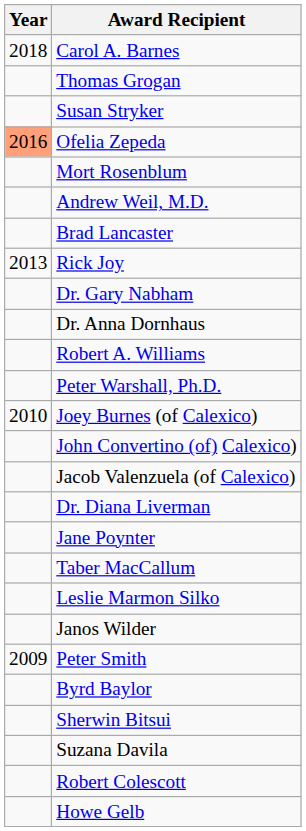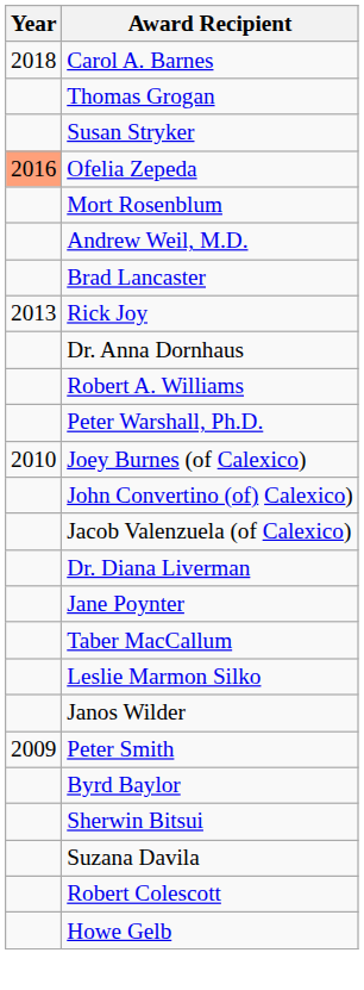 <table class="wikitable">
 <tr>
 <th>Year</th>
 <th>Award Recipient</th>
 </tr>
 <tr>
 <td>2018</td>
 <td><a href='#'>Carol A. Barnes</a></td>
 </tr>
 <tr>
 <td></td>
 <td><a href='#'>Thomas Grogan</a></td>
 </tr>
 <tr>
 <td></td>
 <td><a href='#'>Susan Stryker</a></td>
 </tr>
 <tr>
 <td style="background: lightsalmon;">2016</td>
 <td><a href='#'>Ofelia Zepeda</a></td>
 </tr>
 <tr>
 <td></td>
 <td><a href='#'>Mort Rosenblum</a></td>
 </tr>
 <tr>
 <td></td>
 <td><a href='#'>Andrew Weil, M.D.</a></td>
 </tr>
 <tr>
 <td></td>
 <td><a href='#'>Brad Lancaster</a></td>
 </tr>
 <tr>
 <td>2013</td>
 <td><a href='#'>Rick Joy</a></td>
-</tr>
-<tr>
-<td></td>
-<td><a href='#'>Dr. Gary Nabham</a></td>
 </tr>
 <tr>
 <td></td>
 <td>Dr. Anna Dornhaus</td>
 </tr>
 <tr>
 <td></td>
 <td><a href='#'>Robert A. Williams</a></td>
 </tr>
 <tr>
 <td></td>
 <td><a href='#'>Peter Warshall, Ph.D.</a></td>
 </tr>
 <tr>
 <td>2010</td>
 <td><a href='#'>Joey Burnes</a> (of <a href='#'>Calexico</a>)</td>
 </tr>
 <tr>
 <td></td>
 <td><a href='#'>John Convertino (of)</a> <a href='#'>Calexico</a>)</td>
 </tr>
 <tr>
 <td></td>
 <td>Jacob Valenzuela (of <a href='#'>Calexico</a>)</td>
 </tr>
 <tr>
 <td></td>
 <td><a href='#'>Dr. Diana Liverman</a></td>
 </tr>
 <tr>
 <td></td>
 <td><a href='#'>Jane Poynter</a></td>
 </tr>
 <tr>
 <td></td>
 <td><a href='#'>Taber MacCallum</a></td>
 </tr>
 <tr>
 <td></td>
 <td><a href='#'>Leslie Marmon Silko</a></td>
 </tr>
 <tr>
 <td></td>
 <td>Janos Wilder</td>
 </tr>
 <tr>
 <td>2009</td>
 <td><a href='#'>Peter Smith</a></td>
 </tr>
 <tr>
 <td></td>
 <td><a href='#'>Byrd Baylor</a></td>
 </tr>
 <tr>
 <td></td>
 <td><a href='#'>Sherwin Bitsui</a></td>
 </tr>
 <tr>
 <td></td>
 <td>Suzana Davila</td>
 </tr>
 <tr>
 <td></td>
 <td><a href='#'>Robert Colescott</a></td>
 </tr>
 <tr>
 <td></td>
 <td><a href='#'>Howe Gelb</a></td>
 </tr>
 </table>
